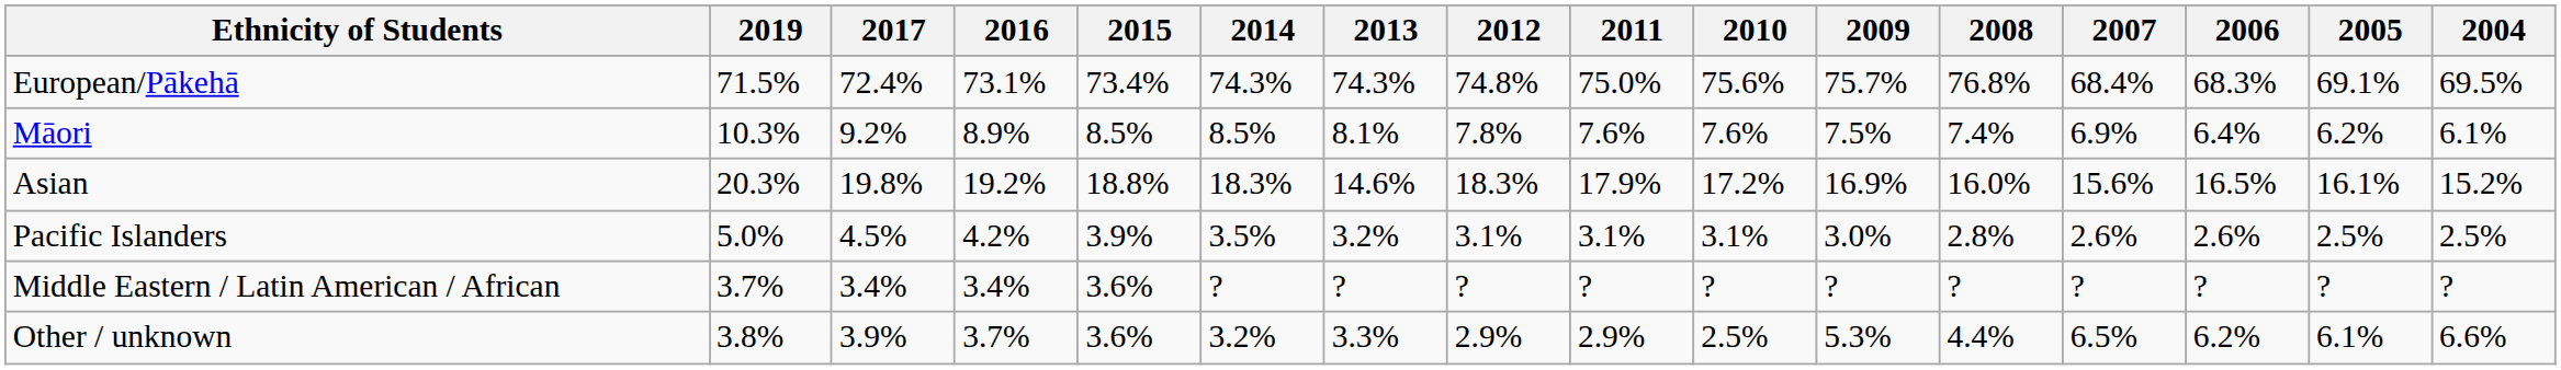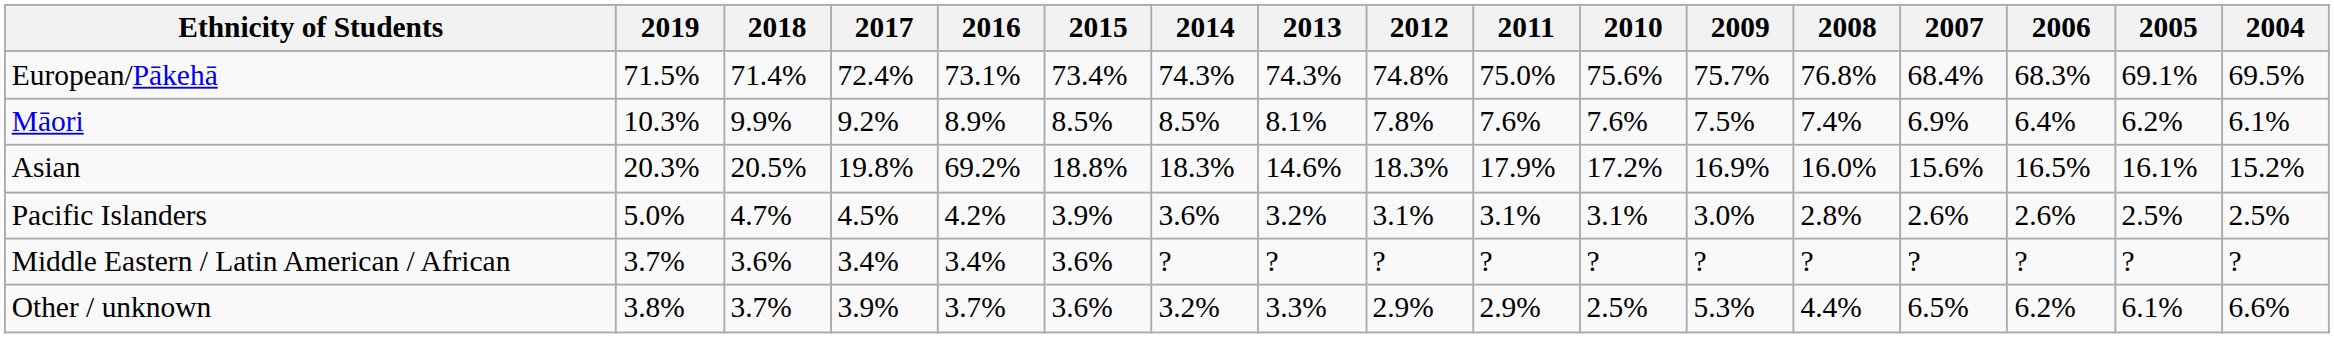 <table class="wikitable" width="100%">
 <tr>
 <th>Ethnicity of Students</th>
 <th>2019</th>
+<th>2018</th>
 <th>2017</th>
 <th>2016</th>
 <th>2015</th>
 <th>2014</th>
 <th>2013</th>
 <th>2012</th>
 <th>2011</th>
 <th>2010</th>
 <th>2009</th>
 <th>2008</th>
 <th>2007</th>
 <th>2006</th>
 <th>2005</th>
 <th>2004</th>
 </tr>
 <tr>
 <td>European/<a href='#'>Pākehā</a></td>
 <td>71.5%</td>
+<td>71.4%</td>
 <td>72.4%</td>
 <td>73.1%</td>
 <td>73.4%</td>
 <td>74.3%</td>
 <td>74.3%</td>
 <td>74.8%</td>
 <td>75.0%</td>
 <td>75.6%</td>
 <td>75.7%</td>
 <td>76.8%</td>
 <td>68.4%</td>
 <td>68.3%</td>
 <td>69.1%</td>
 <td>69.5%</td>
 </tr>
 <tr>
 <td><a href='#'>Māori</a></td>
 <td>10.3%</td>
+<td>9.9%</td>
 <td>9.2%</td>
 <td>8.9%</td>
 <td>8.5%</td>
 <td>8.5%</td>
 <td>8.1%</td>
 <td>7.8%</td>
 <td>7.6%</td>
 <td>7.6%</td>
 <td>7.5%</td>
 <td>7.4%</td>
 <td>6.9%</td>
 <td>6.4%</td>
 <td>6.2%</td>
 <td>6.1%</td>
 </tr>
 <tr>
 <td>Asian</td>
 <td>20.3%</td>
+<td>20.5%</td>
 <td>19.8%</td>
-<td>19.2%</td>
+<td>69.2%</td>
 <td>18.8%</td>
 <td>18.3%</td>
 <td>14.6%</td>
 <td>18.3%</td>
 <td>17.9%</td>
 <td>17.2%</td>
 <td>16.9%</td>
 <td>16.0%</td>
 <td>15.6%</td>
 <td>16.5%</td>
 <td>16.1%</td>
 <td>15.2%</td>
 </tr>
 <tr>
 <td>Pacific Islanders</td>
 <td>5.0%</td>
+<td>4.7%</td>
 <td>4.5%</td>
 <td>4.2%</td>
 <td>3.9%</td>
-<td>3.5%</td>
+<td>3.6%</td>
 <td>3.2%</td>
 <td>3.1%</td>
 <td>3.1%</td>
 <td>3.1%</td>
 <td>3.0%</td>
 <td>2.8%</td>
 <td>2.6%</td>
 <td>2.6%</td>
 <td>2.5%</td>
 <td>2.5%</td>
 </tr>
 <tr>
 <td>Middle Eastern / Latin American / African</td>
 <td>3.7%</td>
+<td>3.6%</td>
 <td>3.4%</td>
 <td>3.4%</td>
 <td>3.6%</td>
 <td>?</td>
 <td>?</td>
 <td>?</td>
 <td>?</td>
 <td>?</td>
 <td>?</td>
 <td>?</td>
 <td>?</td>
 <td>?</td>
 <td>?</td>
 <td>?</td>
 </tr>
 <tr>
 <td>Other / unknown</td>
 <td>3.8%</td>
+<td>3.7%</td>
 <td>3.9%</td>
 <td>3.7%</td>
 <td>3.6%</td>
 <td>3.2%</td>
 <td>3.3%</td>
 <td>2.9%</td>
 <td>2.9%</td>
 <td>2.5%</td>
 <td>5.3%</td>
 <td>4.4%</td>
 <td>6.5%</td>
 <td>6.2%</td>
 <td>6.1%</td>
 <td>6.6%</td>
 </tr>
 </table>
